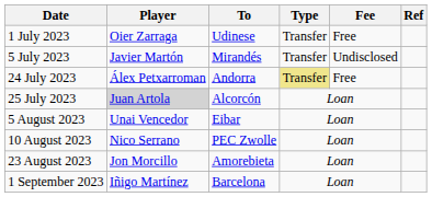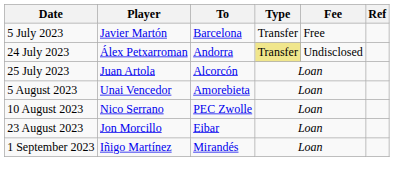 <table class="wikitable">
 <tr>
 <th>Date</th>
 <th>Player</th>
 <th>To</th>
 <th>Type</th>
 <th>Fee</th>
 <th>Ref</th>
 </tr>
 <tr>
-<td>1 July 2023</td>
-<td> <a href='#'>Oier Zarraga</a></td>
-<td> <a href='#'>Udinese</a></td>
+<td>5 July 2023</td>
+<td> <a href='#'>Javier Martón</a></td>
+<td><a href='#'>Barcelona</a></td>
 <td>Transfer</td>
 <td>Free</td>
-<td></td>
-</tr>
-<tr>
-<td>5 July 2023</td>
-<td> <a href='#'>Javier Martón</a></td>
-<td><a href='#'>Mirandés</a></td>
-<td>Transfer</td>
-<td>Undisclosed</td>
 <td></td>
 </tr>
 <tr>
 <td>24 July 2023</td>
 <td> <a href='#'>Álex Petxarroman</a></td>
 <td><a href='#'>Andorra</a></td>
 <td style="background: khaki;">Transfer</td>
-<td>Free</td>
+<td>Undisclosed</td>
 <td></td>
 </tr>
 <tr>
 <td>25 July 2023</td>
-<td style="background: lightgrey;"> <a href='#'>Juan Artola</a></td>
+<td> <a href='#'>Juan Artola</a></td>
 <td><a href='#'>Alcorcón</a></td>
 <td colspan=2 align=center><em>Loan</em></td>
 <td></td>
 </tr>
 <tr>
 <td>5 August 2023</td>
 <td> <a href='#'>Unai Vencedor</a></td>
-<td><a href='#'>Eibar</a></td>
+<td><a href='#'>Amorebieta</a></td>
 <td colspan=2 align=center><em>Loan</em></td>
 <td></td>
 </tr>
 <tr>
 <td>10 August 2023</td>
 <td> <a href='#'>Nico Serrano</a></td>
 <td> <a href='#'>PEC Zwolle</a></td>
 <td colspan=2 align=center><em>Loan</em></td>
 <td></td>
 </tr>
 <tr>
 <td>23 August 2023</td>
 <td> <a href='#'>Jon Morcillo</a></td>
-<td><a href='#'>Amorebieta</a></td>
+<td><a href='#'>Eibar</a></td>
 <td colspan=2 align=center><em>Loan</em></td>
 <td></td>
 </tr>
 <tr>
 <td>1 September 2023</td>
 <td> <a href='#'>Iñigo Martínez</a></td>
-<td><a href='#'>Barcelona</a></td>
+<td><a href='#'>Mirandés</a></td>
 <td colspan=2 align=center><em>Loan</em></td>
 <td></td>
 </tr>
 </table>
